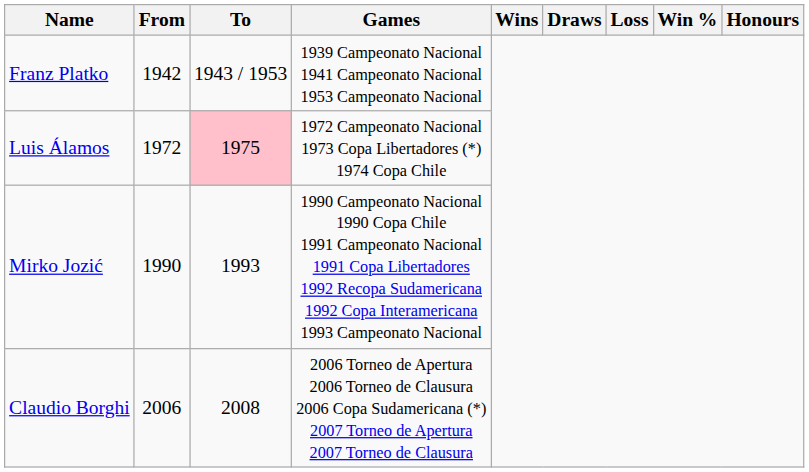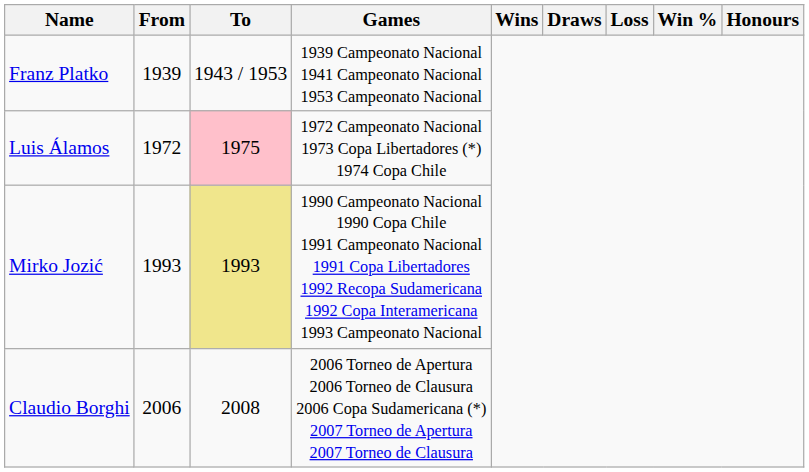 <table class="wikitable" style="text-align:center">
 <tr>
 <th>Name</th>
 <th>From</th>
 <th>To</th>
 <th>Games</th>
 <th>Wins</th>
 <th>Draws</th>
 <th>Loss</th>
 <th>Win %</th>
 <th>Honours</th>
 </tr>
 <tr>
 <td align="left"> <a href='#'>Franz Platko</a></td>
-<td>1942</td>
+<td>1939</td>
 <td>1943 / 1953<br></td>
 <td><small>1939 Campeonato Nacional</small><br><small>1941 Campeonato Nacional</small><br><small>1953 Campeonato Nacional</small></td>
 </tr>
 <tr>
 <td align="left"> <a href='#'>Luis Álamos</a></td>
 <td>1972</td>
 <td style="background: pink;">1975<br></td>
 <td><small>1972 Campeonato Nacional</small><br><small>1973 Copa Libertadores (*)</small><br><small>1974 Copa Chile</small></td>
 </tr>
 <tr>
 <td align="left"> <a href='#'>Mirko Jozić</a></td>
-<td>1990</td>
-<td>1993<br></td>
+<td>1993</td>
+<td style="background: khaki;">1993<br></td>
 <td><small>1990 Campeonato Nacional</small><br><small>1990 Copa Chile</small><br><small>1991 Campeonato Nacional</small><br><small><a href='#'>1991 Copa Libertadores</a></small><br><small><a href='#'>1992 Recopa Sudamericana</a></small><br><small><a href='#'>1992 Copa Interamericana</a></small><br><small>1993 Campeonato Nacional</small></td>
 </tr>
 <tr>
 <td align="left"> <a href='#'>Claudio Borghi</a></td>
 <td>2006</td>
 <td>2008<br></td>
 <td><small>2006 Torneo de Apertura</small><br><small>2006 Torneo de Clausura</small><br><small>2006 Copa Sudamericana (*)</small><br><small><a href='#'>2007 Torneo de Apertura</a></small><br><small><a href='#'>2007 Torneo de Clausura</a></small></td>
 </tr>
 </table>
